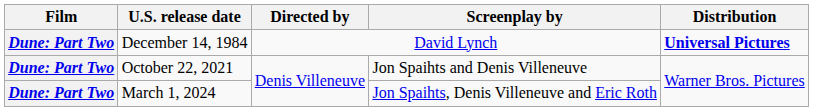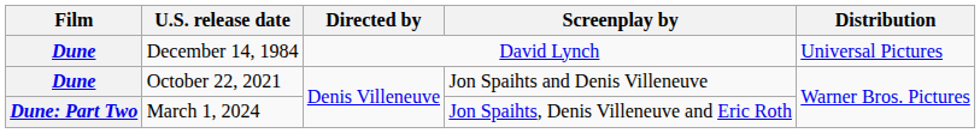 <table class="wikitable plainrowheaders">
 <tr>
 <th>Film</th>
 <th>U.S. release date</th>
 <th>Directed by</th>
 <th>Screenplay by</th>
 <th>Distribution</th>
 </tr>
 <tr>
-<th scope="row"><em><a href='#'>Dune: Part Two</a></em></th>
+<th scope="row"><em><a href='#'>Dune</a></em></th>
 <td>December 14, 1984</td>
 <td colspan="2", align=center><a href='#'>David Lynch</a></td>
-<td><strong><a href='#'>Universal Pictures</a></strong></td>
+<td><a href='#'>Universal Pictures</a></td>
 </tr>
 <tr>
-<th scope="row"><em><a href='#'>Dune: Part Two</a></em></th>
+<th scope="row"><em><a href='#'>Dune</a></em></th>
 <td>October 22, 2021</td>
 <td rowspan="2"><a href='#'>Denis Villeneuve</a></td>
 <td>Jon Spaihts and Denis Villeneuve</td>
 <td rowspan="2"><a href='#'>Warner Bros. Pictures</a></td>
 </tr>
 <tr>
 <th scope="row"><em><a href='#'>Dune: Part Two</a></em></th>
 <td>March 1, 2024</td>
 <td><a href='#'>Jon Spaihts</a>, Denis Villeneuve and <a href='#'>Eric Roth</a></td>
 </tr>
 </table>
